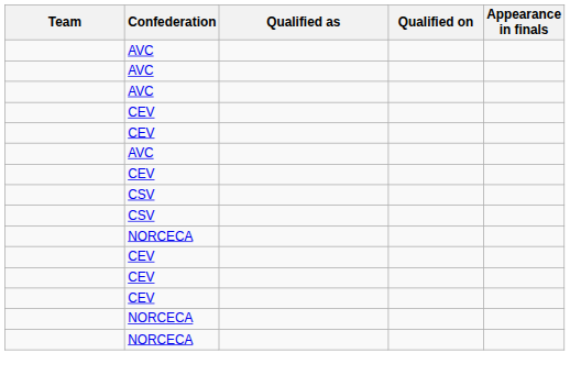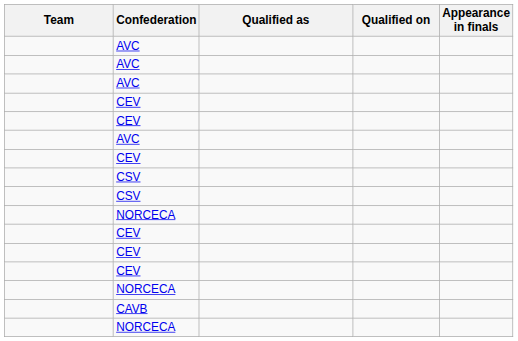 <table class="wikitable sortable" style="text-align: left;">
 <tr>
 <th width="140">Team</th>
 <th width="80">Confederation</th>
 <th width="200">Qualified as</th>
 <th width="110">Qualified on</th>
 <th width="70">Appearance<br>in finals</th>
 </tr>
 <tr>
 <td></td>
 <td><a href='#'>AVC</a></td>
 <td></td>
 <td></td>
 <td></td>
 </tr>
 <tr>
 <td></td>
 <td><a href='#'>AVC</a></td>
 <td></td>
 <td></td>
 <td></td>
 </tr>
 <tr>
 <td></td>
 <td><a href='#'>AVC</a></td>
 <td></td>
 <td></td>
 <td></td>
 </tr>
 <tr>
 <td></td>
 <td><a href='#'>CEV</a></td>
 <td></td>
 <td></td>
 <td></td>
 </tr>
 <tr>
 <td></td>
 <td><a href='#'>CEV</a></td>
 <td></td>
 <td></td>
 <td></td>
 </tr>
 <tr>
 <td></td>
 <td><a href='#'>AVC</a></td>
 <td></td>
 <td></td>
 <td></td>
 </tr>
 <tr>
 <td></td>
 <td><a href='#'>CEV</a></td>
 <td></td>
 <td></td>
 <td></td>
 </tr>
 <tr>
 <td></td>
 <td><a href='#'>CSV</a></td>
 <td></td>
 <td></td>
 <td></td>
 </tr>
 <tr>
 <td></td>
 <td><a href='#'>CSV</a></td>
 <td></td>
 <td></td>
 <td></td>
 </tr>
 <tr>
 <td></td>
 <td><a href='#'>NORCECA</a></td>
 <td></td>
 <td></td>
 <td></td>
 </tr>
 <tr>
 <td></td>
 <td><a href='#'>CEV</a></td>
 <td></td>
 <td></td>
 <td></td>
 </tr>
 <tr>
 <td></td>
 <td><a href='#'>CEV</a></td>
 <td></td>
 <td></td>
 <td></td>
 </tr>
 <tr>
 <td></td>
 <td><a href='#'>CEV</a></td>
 <td></td>
 <td></td>
 <td></td>
 </tr>
 <tr>
 <td></td>
 <td><a href='#'>NORCECA</a></td>
 <td></td>
 <td></td>
 <td></td>
 </tr>
 <tr>
 <td></td>
+<td><a href='#'>CAVB</a></td>
+<td></td>
+<td></td>
+<td></td>
+</tr>
+<tr>
+<td></td>
 <td><a href='#'>NORCECA</a></td>
 <td></td>
 <td></td>
 <td></td>
 </tr>
 </table>
